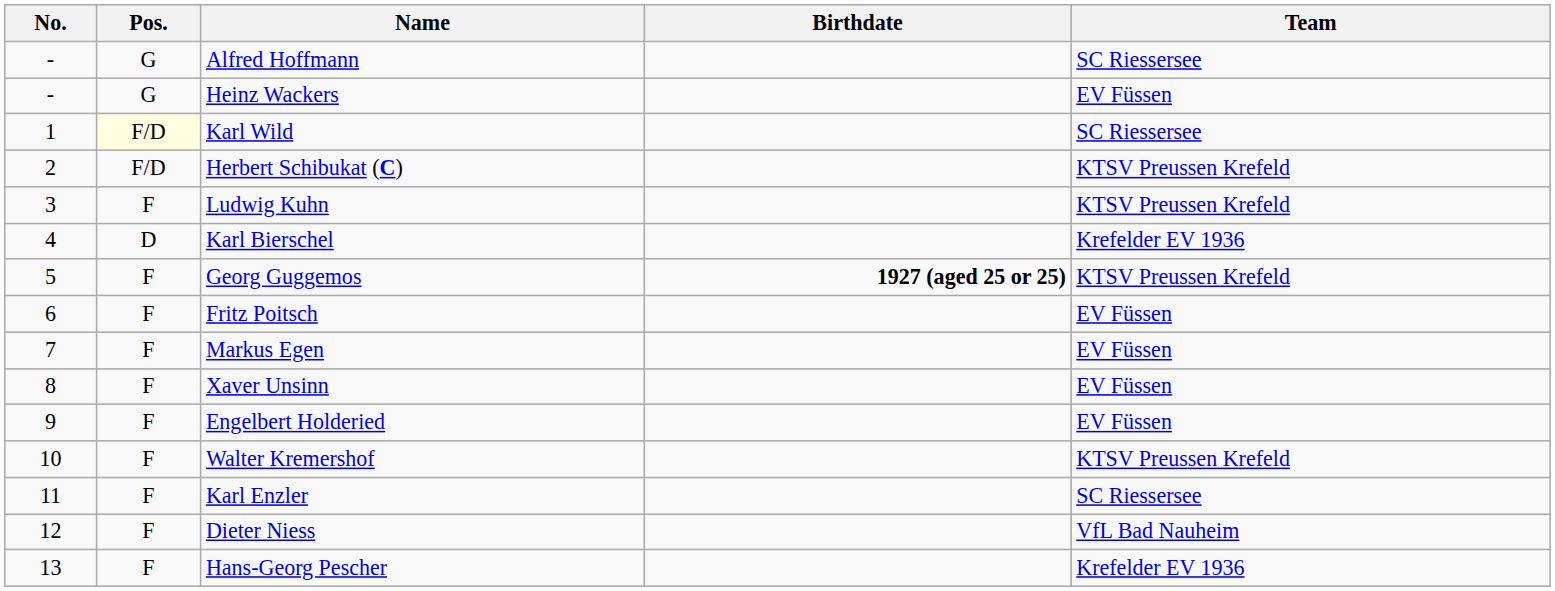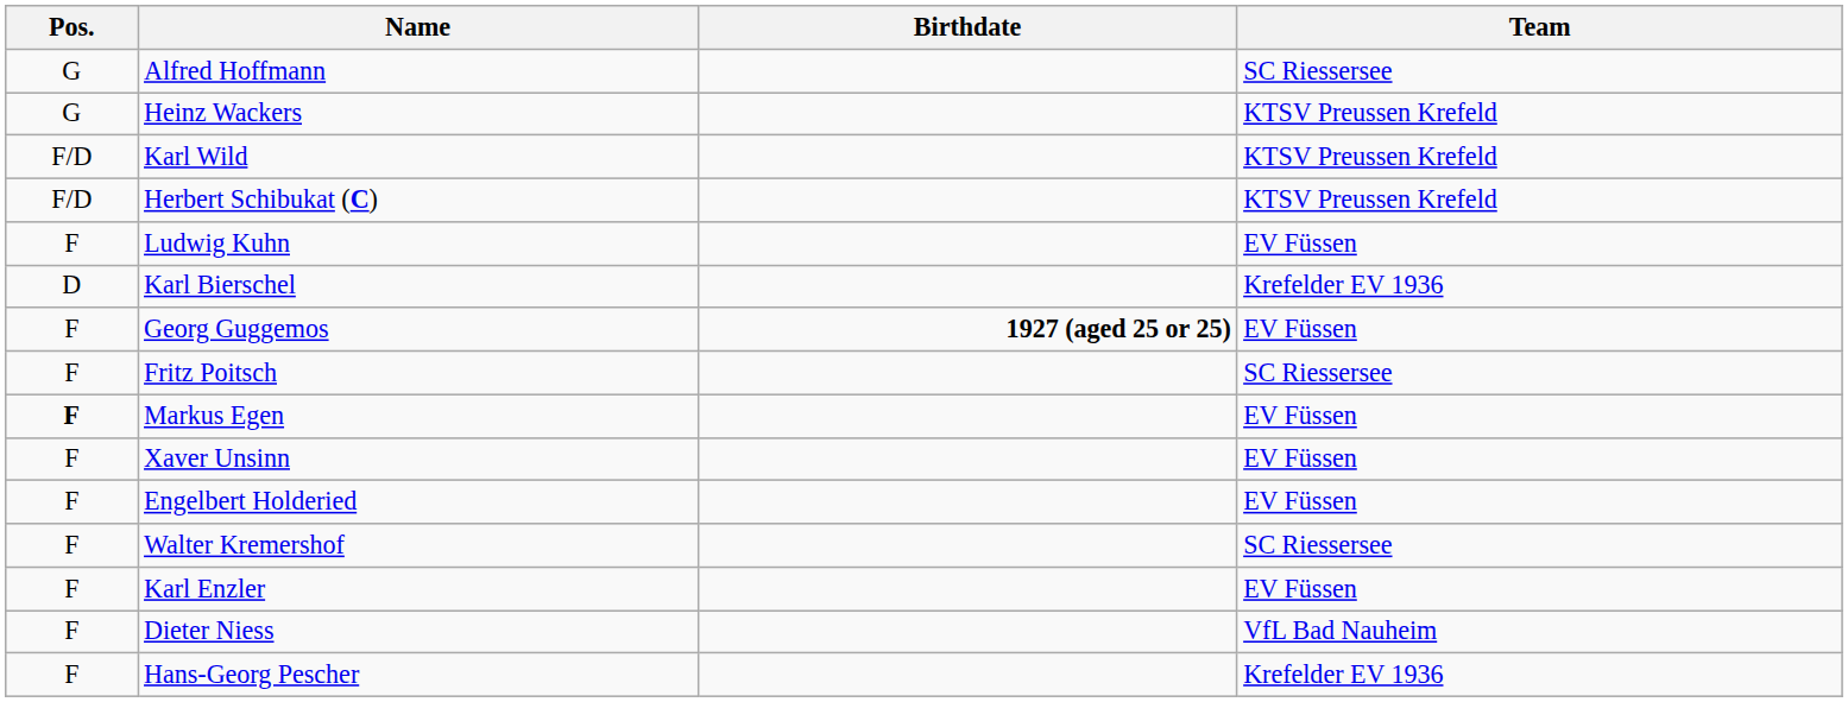 <table class="wikitable sortable" width="80%" style="font-size: 90%; text-align: center;">
 <tr>
-<th>No.</th>
 <th>Pos.</th>
 <th>Name</th>
 <th>Birthdate</th>
 <th>Team</th>
 </tr>
 <tr>
-<td>-</td>
 <td>G</td>
 <td style="text-align:left;"><a href='#'>Alfred Hoffmann</a></td>
 <td style="text-align:right;"></td>
 <td style="text-align:left;"> <a href='#'>SC Riessersee</a></td>
 </tr>
 <tr>
-<td>-</td>
 <td>G</td>
 <td style="text-align:left;"><a href='#'>Heinz Wackers</a></td>
 <td style="text-align:right;"></td>
-<td style="text-align:left;"> <a href='#'>EV Füssen</a></td>
+<td style="text-align:left;"> <a href='#'>KTSV Preussen Krefeld</a></td>
 </tr>
 <tr>
-<td>1</td>
-<td style="background: lightyellow;">F/D</td>
+<td>F/D</td>
 <td style="text-align:left;"><a href='#'>Karl Wild</a></td>
 <td style="text-align:right;"></td>
-<td style="text-align:left;"> <a href='#'>SC Riessersee</a></td>
+<td style="text-align:left;"> <a href='#'>KTSV Preussen Krefeld</a></td>
 </tr>
 <tr>
-<td>2</td>
 <td>F/D</td>
 <td style="text-align:left;"><a href='#'>Herbert Schibukat</a> (<strong><a href='#'>C</a></strong>)</td>
 <td style="text-align:right;"></td>
 <td style="text-align:left;"> <a href='#'>KTSV Preussen Krefeld</a></td>
 </tr>
 <tr>
-<td>3</td>
 <td>F</td>
 <td style="text-align:left;"><a href='#'>Ludwig Kuhn</a></td>
 <td style="text-align:right;"></td>
-<td style="text-align:left;"> <a href='#'>KTSV Preussen Krefeld</a></td>
+<td style="text-align:left;"> <a href='#'>EV Füssen</a></td>
 </tr>
 <tr>
-<td>4</td>
 <td>D</td>
 <td style="text-align:left;"><a href='#'>Karl Bierschel</a></td>
 <td style="text-align:right;"></td>
 <td style="text-align:left;"> <a href='#'>Krefelder EV 1936</a></td>
 </tr>
 <tr>
-<td>5</td>
 <td>F</td>
 <td style="text-align:left;"><a href='#'>Georg Guggemos</a></td>
 <td style="text-align:right;"><strong>1927 (aged 25 or 25)</strong></td>
-<td style="text-align:left;"> <a href='#'>KTSV Preussen Krefeld</a></td>
+<td style="text-align:left;"> <a href='#'>EV Füssen</a></td>
 </tr>
 <tr>
-<td>6</td>
 <td>F</td>
 <td style="text-align:left;"><a href='#'>Fritz Poitsch</a></td>
 <td style="text-align:right;"></td>
-<td style="text-align:left;"> <a href='#'>EV Füssen</a></td>
+<td style="text-align:left;"> <a href='#'>SC Riessersee</a></td>
 </tr>
 <tr>
-<td>7</td>
-<td>F</td>
+<td><strong>F</strong></td>
 <td style="text-align:left;"><a href='#'>Markus Egen</a></td>
 <td style="text-align:right;"></td>
 <td style="text-align:left;"> <a href='#'>EV Füssen</a></td>
 </tr>
 <tr>
-<td>8</td>
 <td>F</td>
 <td style="text-align:left;"><a href='#'>Xaver Unsinn</a></td>
 <td style="text-align:right;"></td>
 <td style="text-align:left;"> <a href='#'>EV Füssen</a></td>
 </tr>
 <tr>
-<td>9</td>
 <td>F</td>
 <td style="text-align:left;"><a href='#'>Engelbert Holderied</a></td>
 <td style="text-align:right;"></td>
 <td style="text-align:left;"> <a href='#'>EV Füssen</a></td>
 </tr>
 <tr>
-<td>10</td>
 <td>F</td>
 <td style="text-align:left;"><a href='#'>Walter Kremershof</a></td>
-<td style="text-align:right;"></td>
-<td style="text-align:left;"> <a href='#'>KTSV Preussen Krefeld</a></td>
-</tr>
-<tr>
-<td>11</td>
-<td>F</td>
-<td style="text-align:left;"><a href='#'>Karl Enzler</a></td>
 <td style="text-align:right;"></td>
 <td style="text-align:left;"> <a href='#'>SC Riessersee</a></td>
 </tr>
 <tr>
-<td>12</td>
+<td>F</td>
+<td style="text-align:left;"><a href='#'>Karl Enzler</a></td>
+<td style="text-align:right;"></td>
+<td style="text-align:left;"> <a href='#'>EV Füssen</a></td>
+</tr>
+<tr>
 <td>F</td>
 <td style="text-align:left;"><a href='#'>Dieter Niess</a></td>
 <td style="text-align:right;"></td>
 <td style="text-align:left;"> <a href='#'>VfL Bad Nauheim</a></td>
 </tr>
 <tr>
-<td>13</td>
 <td>F</td>
 <td style="text-align:left;"><a href='#'>Hans-Georg Pescher</a></td>
 <td style="text-align:right;"></td>
 <td style="text-align:left;"> <a href='#'>Krefelder EV 1936</a></td>
 </tr>
 </table>
